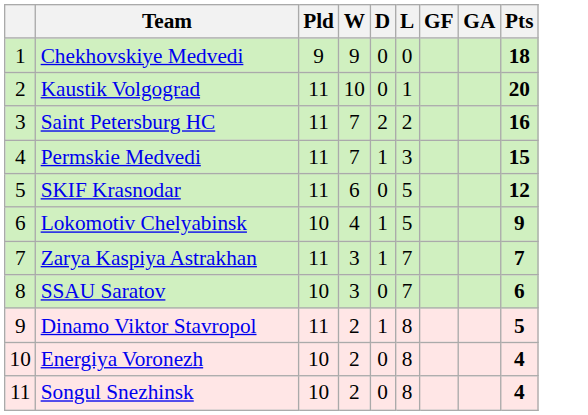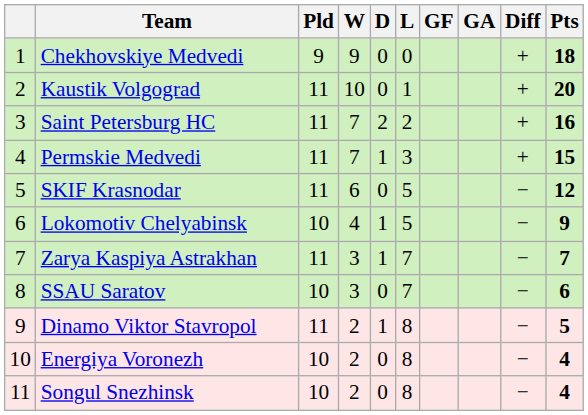 <table class="wikitable sortable" style="text-align:center">
 <tr>
 <th></th>
 <th width="190">Team</th>
 <th>Pld</th>
 <th>W</th>
 <th>D</th>
 <th>L</th>
 <th>GF</th>
 <th>GA</th>
+<th>Diff</th>
 <th>Pts</th>
 </tr>
 <tr style="background: #D0F0C0;">
 <td>1</td>
 <td align=left> <a href='#'>Chekhovskiye Medvedi</a></td>
 <td>9</td>
 <td>9</td>
 <td>0</td>
 <td>0</td>
 <td></td>
 <td></td>
+<td>+</td>
 <td><strong>18</strong></td>
 </tr>
 <tr style="background: #D0F0C0;">
 <td>2</td>
 <td align=left> <a href='#'>Kaustik Volgograd</a></td>
 <td>11</td>
 <td>10</td>
 <td>0</td>
 <td>1</td>
 <td></td>
 <td></td>
+<td>+</td>
 <td><strong>20</strong></td>
 </tr>
 <tr style="background: #D0F0C0;">
 <td>3</td>
 <td align=left> <a href='#'>Saint Petersburg HC</a></td>
 <td>11</td>
 <td>7</td>
 <td>2</td>
 <td>2</td>
 <td></td>
 <td></td>
+<td>+</td>
 <td><strong>16</strong></td>
 </tr>
 <tr style="background: #D0F0C0;">
 <td>4</td>
 <td align=left> <a href='#'>Permskie Medvedi</a></td>
 <td>11</td>
 <td>7</td>
 <td>1</td>
 <td>3</td>
 <td></td>
 <td></td>
+<td>+</td>
 <td><strong>15</strong></td>
 </tr>
 <tr style="background: #D0F0C0;">
 <td>5</td>
 <td align=left> <a href='#'>SKIF Krasnodar</a></td>
 <td>11</td>
 <td>6</td>
 <td>0</td>
 <td>5</td>
 <td></td>
 <td></td>
+<td>−</td>
 <td><strong>12</strong></td>
 </tr>
 <tr style="background: #D0F0C0;">
 <td>6</td>
 <td align=left> <a href='#'>Lokomotiv Chelyabinsk</a></td>
 <td>10</td>
 <td>4</td>
 <td>1</td>
 <td>5</td>
 <td></td>
 <td></td>
+<td>−</td>
 <td><strong>9</strong></td>
 </tr>
 <tr style="background: #D0F0C0;">
 <td>7</td>
 <td align=left> <a href='#'>Zarya Kaspiya Astrakhan</a></td>
 <td>11</td>
 <td>3</td>
 <td>1</td>
 <td>7</td>
 <td></td>
 <td></td>
+<td>−</td>
 <td><strong>7</strong></td>
 </tr>
 <tr style="background: #D0F0C0;">
 <td>8</td>
 <td align=left> <a href='#'>SSAU Saratov</a></td>
 <td>10</td>
 <td>3</td>
 <td>0</td>
 <td>7</td>
 <td></td>
 <td></td>
+<td>−</td>
 <td><strong>6</strong></td>
 </tr>
 <tr style="background: #FFE6E6;">
 <td>9</td>
 <td align=left> <a href='#'>Dinamo Viktor Stavropol</a></td>
 <td>11</td>
 <td>2</td>
 <td>1</td>
 <td>8</td>
 <td></td>
 <td></td>
+<td>−</td>
 <td><strong>5</strong></td>
 </tr>
 <tr style="background: #FFE6E6;">
 <td>10</td>
 <td align=left> <a href='#'>Energiya Voronezh</a></td>
 <td>10</td>
 <td>2</td>
 <td>0</td>
 <td>8</td>
 <td></td>
 <td></td>
+<td>−</td>
 <td><strong>4</strong></td>
 </tr>
 <tr style="background: #FFE6E6;">
 <td>11</td>
 <td align=left> <a href='#'>Songul Snezhinsk</a></td>
 <td>10</td>
 <td>2</td>
 <td>0</td>
 <td>8</td>
 <td></td>
 <td></td>
+<td>−</td>
 <td><strong>4</strong></td>
 </tr>
 </table>
